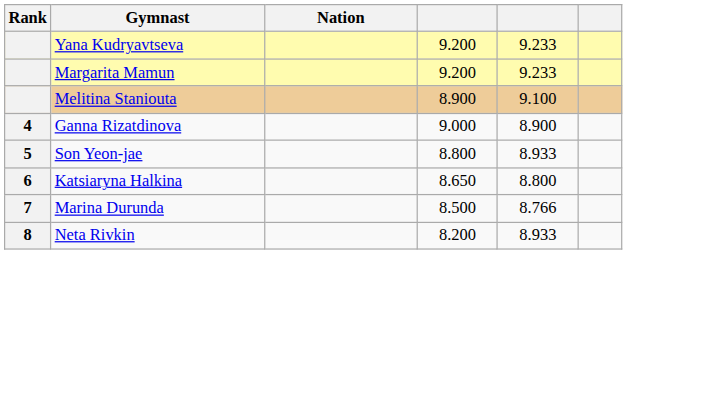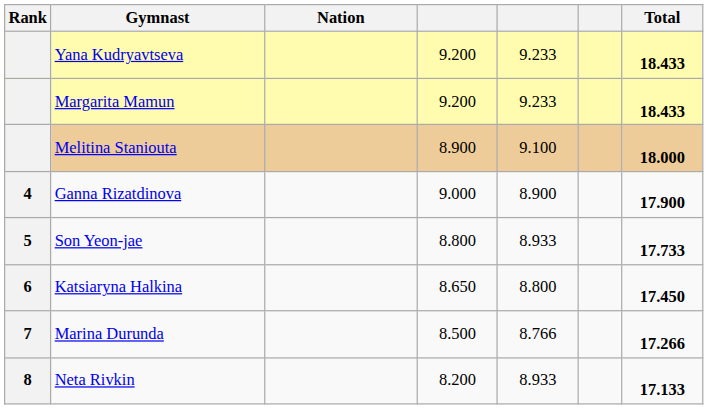 <table class="wikitable sortable" style="text-align:center; font-size:85%">
 <tr>
 <th scope="col" style="width:20px;">Rank</th>
 <th ! scope="col" style="width:170px;">Gymnast</th>
 <th ! scope="col" style="width:120px;">Nation</th>
 <th ! scope="col" style="width:60px;"></th>
 <th ! scope="col" style="width:60px;"></th>
 <th ! scope="col" style="width:30px;"></th>
+<th ! scope="col" style="width:60px;">Total</th>
 </tr>
 <tr bgcolor=fffcaf>
 <th scope=row></th>
 <td align=left><a href='#'>Yana Kudryavtseva</a></td>
 <td style="text-align:left;"></td>
 <td>9.200</td>
 <td>9.233</td>
 <td></td>
+<td><br><strong>18.433</strong></td>
 </tr>
 <tr bgcolor=fffcaf>
 <th scope=row></th>
 <td align=left><a href='#'>Margarita Mamun</a></td>
 <td style="text-align:left;"></td>
 <td>9.200</td>
 <td>9.233</td>
 <td></td>
+<td><br><strong>18.433</strong></td>
 </tr>
 <tr bgcolor=eecc99>
 <th scope=row></th>
 <td align=left><a href='#'>Melitina Staniouta</a></td>
 <td style="text-align:left;"></td>
 <td>8.900</td>
 <td>9.100</td>
 <td></td>
+<td><br><strong>18.000</strong></td>
 </tr>
 <tr>
 <th scope=row>4</th>
 <td align=left><a href='#'>Ganna Rizatdinova</a></td>
 <td style="text-align:left;"></td>
 <td>9.000</td>
 <td>8.900</td>
 <td></td>
+<td><br><strong>17.900</strong></td>
 </tr>
 <tr>
 <th scope=row>5</th>
 <td align=left><a href='#'>Son Yeon-jae</a></td>
 <td style="text-align:left;"></td>
 <td>8.800</td>
 <td>8.933</td>
 <td></td>
+<td><br><strong>17.733</strong></td>
 </tr>
 <tr>
 <th scope=row>6</th>
 <td align=left><a href='#'>Katsiaryna Halkina</a></td>
 <td style="text-align:left;"></td>
 <td>8.650</td>
 <td>8.800</td>
 <td></td>
+<td><br><strong>17.450</strong></td>
 </tr>
 <tr>
 <th scope=row>7</th>
 <td align=left><a href='#'>Marina Durunda</a></td>
 <td style="text-align:left;"></td>
 <td>8.500</td>
 <td>8.766</td>
 <td></td>
+<td><br><strong>17.266</strong></td>
 </tr>
 <tr>
 <th scope=row>8</th>
 <td align=left><a href='#'>Neta Rivkin</a></td>
 <td style="text-align:left;"></td>
 <td>8.200</td>
 <td>8.933</td>
 <td></td>
+<td><br><strong>17.133</strong></td>
 </tr>
 </table>
